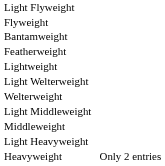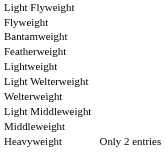 <table>
 <tr>
 <td rowspan=2>Light Flyweight</td>
 <td rowspan=2></td>
 <td rowspan=2></td>
 <td></td>
 </tr>
 <tr>
 <td></td>
 </tr>
 <tr>
 <td rowspan=2>Flyweight</td>
 <td rowspan=2></td>
 <td rowspan=2></td>
 <td></td>
 </tr>
 <tr>
 <td></td>
 </tr>
 <tr>
 <td rowspan=2>Bantamweight</td>
 <td rowspan=2></td>
 <td rowspan=2></td>
 <td></td>
 </tr>
 <tr>
 <td></td>
 </tr>
 <tr>
 <td rowspan=2>Featherweight</td>
 <td rowspan=2></td>
 <td rowspan=2></td>
 <td></td>
 </tr>
 <tr>
 <td></td>
 </tr>
 <tr>
 <td rowspan=2>Lightweight</td>
 <td rowspan=2></td>
 <td rowspan=2></td>
 <td></td>
 </tr>
 <tr>
 <td></td>
 </tr>
 <tr>
 <td rowspan=2>Light Welterweight</td>
 <td rowspan=2></td>
 <td rowspan=2></td>
 <td></td>
 </tr>
 <tr>
 <td></td>
 </tr>
 <tr>
 <td rowspan=2>Welterweight</td>
 <td rowspan=2></td>
 <td rowspan=2></td>
 <td></td>
 </tr>
 <tr>
 <td></td>
 </tr>
 <tr>
 <td rowspan=2>Light Middleweight</td>
 <td rowspan=2></td>
 <td rowspan=2></td>
 <td></td>
 </tr>
 <tr>
 <td></td>
 </tr>
 <tr>
 <td rowspan=2>Middleweight</td>
 <td rowspan=2></td>
 <td rowspan=2></td>
 <td></td>
 </tr>
 <tr>
 <td></td>
 </tr>
 <tr>
-<td>Light Heavyweight</td>
-<td></td>
-<td></td>
-<td></td>
-</tr>
-<tr>
 <td>Heavyweight</td>
 <td></td>
 <td></td>
 <td>Only 2 entries</td>
 </tr>
 </table>
